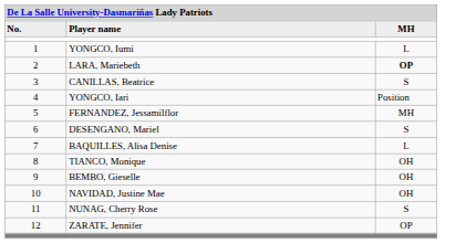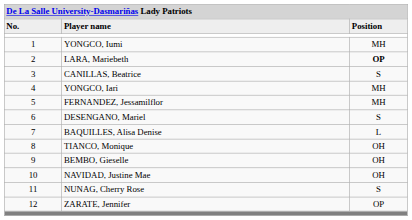 <table class="wikitable collapsible collapsed" style="font-size:90%;">
 <tr>
 <th style="background:#D4D4D4; text-align:left;" colspan=3> <a href='#'>De La Salle University-Dasmariñas</a> Lady Patriots</th>
 </tr>
 <tr style="background:#EEEEEE; font-weight:bold;">
 <td width=10%>No.</td>
 <td width=50%>Player name</td>
-<td align=center>MH</td>
+<td width=10%>Position</td>
 </tr>
 <tr style="background:#FFFFFF;">
 <td colspan=3 align=center></td>
 </tr>
 <tr>
 <td align=center>1</td>
 <td>YONGCO, Iumi</td>
-<td align=center>L</td>
+<td align=center>MH</td>
 </tr>
 <tr>
 <td align=center>2</td>
 <td>LARA, Mariebeth</td>
 <td align=center><strong>OP</strong></td>
 </tr>
 <tr>
 <td align=center>3</td>
 <td>CANILLAS, Beatrice</td>
 <td align=center>S</td>
 </tr>
 <tr>
 <td align=center>4</td>
 <td>YONGCO, Iari</td>
-<td width=10%>Position</td>
+<td align=center>MH</td>
 </tr>
 <tr>
 <td align=center>5</td>
 <td>FERNANDEZ, Jessamilflor</td>
 <td align=center>MH</td>
 </tr>
 <tr>
 <td align=center>6</td>
 <td>DESENGANO, Mariel</td>
 <td align=center>S</td>
 </tr>
 <tr>
 <td align=center>7</td>
 <td>BAQUILLES, Alisa Denise</td>
 <td align=center>L</td>
 </tr>
 <tr>
 <td align=center>8</td>
 <td>TIANCO, Monique</td>
 <td align=center>OH</td>
 </tr>
 <tr>
 <td align=center>9</td>
 <td>BEMBO, Gieselle</td>
 <td align=center>OH</td>
 </tr>
 <tr>
 <td align=center>10</td>
 <td>NAVIDAD, Justine Mae</td>
 <td align=center>OH</td>
 </tr>
 <tr>
 <td align=center>11</td>
 <td>NUNAG, Cherry Rose</td>
 <td align=center>S</td>
 </tr>
 <tr>
 <td align=center>12</td>
 <td>ZARATE, Jennifer</td>
 <td align=center>OP</td>
 </tr>
 <tr>
 <th style="background:gray;" colspan=3></th>
 </tr>
 <tr>
 </tr>
 </table>
